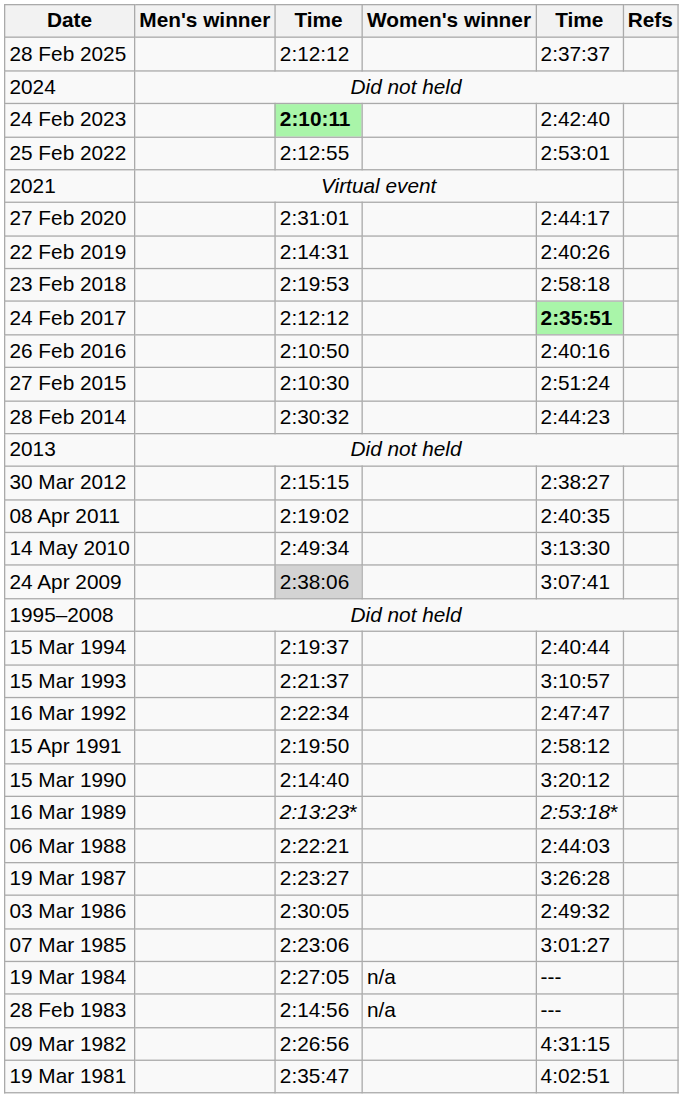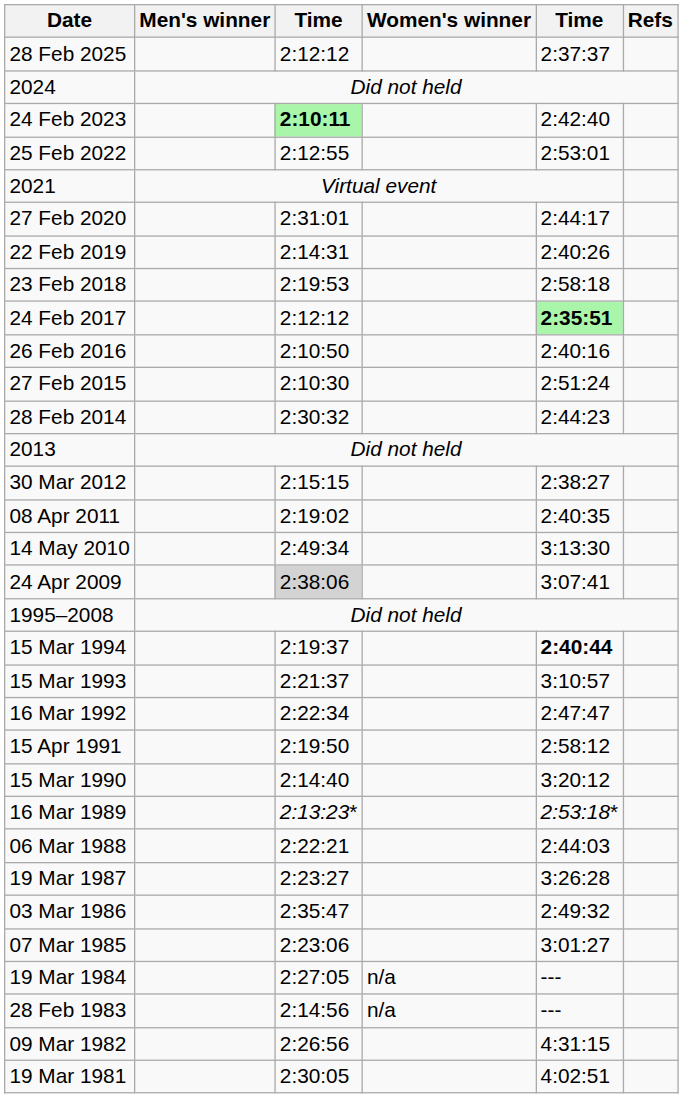 <table class="wikitable">
 <tr>
 <th>Date</th>
 <th>Men's winner</th>
 <th>Time</th>
 <th>Women's winner</th>
 <th>Time</th>
 <th>Refs</th>
 </tr>
 <tr>
 <td>28 Feb 2025</td>
 <td></td>
 <td>2:12:12</td>
 <td></td>
 <td>2:37:37</td>
 <td></td>
 </tr>
 <tr>
 <td>2024</td>
 <td colspan=5 align=center><em>Did not held</em></td>
 </tr>
 <tr>
 <td>24 Feb 2023</td>
 <td></td>
 <td bgcolor=#A9F5A9><strong>2:10:11</strong></td>
 <td></td>
 <td>2:42:40</td>
 <td></td>
 </tr>
 <tr>
 <td>25 Feb 2022</td>
 <td></td>
 <td>2:12:55</td>
 <td></td>
 <td>2:53:01</td>
 <td></td>
 </tr>
 <tr>
 <td>2021</td>
 <td colspan=4 align=center><em>Virtual event</em></td>
 <td></td>
 </tr>
 <tr>
 <td>27 Feb 2020</td>
 <td></td>
 <td>2:31:01</td>
 <td></td>
 <td>2:44:17</td>
 <td></td>
 </tr>
 <tr>
 <td>22 Feb 2019</td>
 <td></td>
 <td>2:14:31</td>
 <td></td>
 <td>2:40:26</td>
 <td></td>
 </tr>
 <tr>
 <td>23 Feb 2018</td>
 <td></td>
 <td>2:19:53</td>
 <td></td>
 <td>2:58:18</td>
 <td></td>
 </tr>
 <tr>
 <td>24 Feb 2017</td>
 <td></td>
 <td>2:12:12</td>
 <td></td>
 <td bgcolor=#A9F5A9><strong>2:35:51</strong></td>
 <td></td>
 </tr>
 <tr>
 <td>26 Feb 2016</td>
 <td></td>
 <td>2:10:50</td>
 <td></td>
 <td>2:40:16</td>
 <td></td>
 </tr>
 <tr>
 <td>27 Feb 2015</td>
 <td></td>
 <td>2:10:30</td>
 <td></td>
 <td>2:51:24</td>
 <td></td>
 </tr>
 <tr>
 <td>28 Feb 2014</td>
 <td></td>
 <td>2:30:32</td>
 <td></td>
 <td>2:44:23</td>
 <td></td>
 </tr>
 <tr>
 <td>2013</td>
 <td colspan=5 align=center><em>Did not held</em></td>
 </tr>
 <tr>
 <td>30 Mar 2012</td>
 <td></td>
 <td>2:15:15</td>
 <td></td>
 <td>2:38:27</td>
 <td></td>
 </tr>
 <tr>
 <td>08 Apr 2011</td>
 <td></td>
 <td>2:19:02</td>
 <td></td>
 <td>2:40:35</td>
 <td></td>
 </tr>
 <tr>
 <td>14 May 2010</td>
 <td></td>
 <td>2:49:34</td>
 <td></td>
 <td>3:13:30</td>
 <td></td>
 </tr>
 <tr>
 <td>24 Apr 2009</td>
 <td></td>
 <td style="background: lightgrey;">2:38:06</td>
 <td></td>
 <td>3:07:41</td>
 <td></td>
 </tr>
 <tr>
 <td>1995–2008</td>
 <td colspan=5 align=center><em>Did not held</em></td>
 </tr>
 <tr>
 <td>15 Mar 1994</td>
 <td></td>
 <td>2:19:37</td>
 <td></td>
-<td>2:40:44</td>
+<td><strong>2:40:44</strong></td>
 <td></td>
 </tr>
 <tr>
 <td>15 Mar 1993</td>
 <td></td>
 <td>2:21:37</td>
 <td></td>
 <td>3:10:57</td>
 <td></td>
 </tr>
 <tr>
 <td>16 Mar 1992</td>
 <td></td>
 <td>2:22:34</td>
 <td></td>
 <td>2:47:47</td>
 <td></td>
 </tr>
 <tr>
 <td>15 Apr 1991</td>
 <td></td>
 <td>2:19:50</td>
 <td></td>
 <td>2:58:12</td>
 <td></td>
 </tr>
 <tr>
 <td>15 Mar 1990</td>
 <td></td>
 <td>2:14:40</td>
 <td></td>
 <td>3:20:12</td>
 <td></td>
 </tr>
 <tr>
 <td>16 Mar 1989</td>
 <td></td>
 <td><em>2:13:23</em>*</td>
 <td></td>
 <td><em>2:53:18</em>*</td>
 <td></td>
 </tr>
 <tr>
 <td>06 Mar 1988</td>
 <td></td>
 <td>2:22:21</td>
 <td></td>
 <td>2:44:03</td>
 <td></td>
 </tr>
 <tr>
 <td>19 Mar 1987</td>
 <td></td>
 <td>2:23:27</td>
 <td></td>
 <td>3:26:28</td>
 <td></td>
 </tr>
 <tr>
 <td>03 Mar 1986</td>
 <td></td>
-<td>2:30:05</td>
+<td>2:35:47</td>
 <td></td>
 <td>2:49:32</td>
 <td></td>
 </tr>
 <tr>
 <td>07 Mar 1985</td>
 <td></td>
 <td>2:23:06</td>
 <td></td>
 <td>3:01:27</td>
 <td></td>
 </tr>
 <tr>
 <td>19 Mar 1984</td>
 <td></td>
 <td>2:27:05</td>
 <td>n/a</td>
 <td>---</td>
 <td></td>
 </tr>
 <tr>
 <td>28 Feb 1983</td>
 <td></td>
 <td>2:14:56</td>
 <td>n/a</td>
 <td>---</td>
 <td></td>
 </tr>
 <tr>
 <td>09 Mar 1982</td>
 <td><br></td>
 <td>2:26:56</td>
 <td></td>
 <td>4:31:15</td>
 <td></td>
 </tr>
 <tr>
 <td>19 Mar 1981</td>
 <td></td>
-<td>2:35:47</td>
+<td>2:30:05</td>
 <td></td>
 <td>4:02:51</td>
 <td></td>
 </tr>
 </table>
